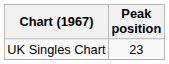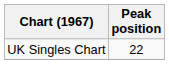 <table class="wikitable">
 <tr>
 <th>Chart (1967)</th>
 <th>Peak<br>position</th>
 </tr>
 <tr>
 <td>UK Singles Chart</td>
-<td align="center">23</td>
+<td align="center">22</td>
 </tr>
 <tr>
 </tr>
 </table>
